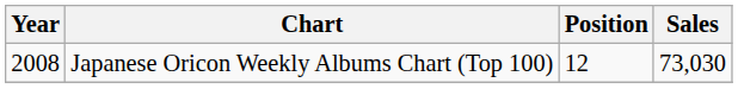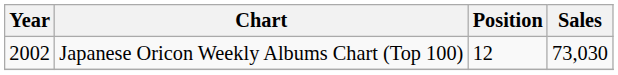 <table class="wikitable">
 <tr>
 <th>Year</th>
 <th>Chart</th>
 <th>Position</th>
 <th>Sales</th>
 </tr>
 <tr>
-<td>2008</td>
+<td>2002</td>
 <td>Japanese Oricon Weekly Albums Chart (Top 100)</td>
 <td>12</td>
 <td>73,030</td>
 </tr>
 <tr>
 </tr>
 </table>
